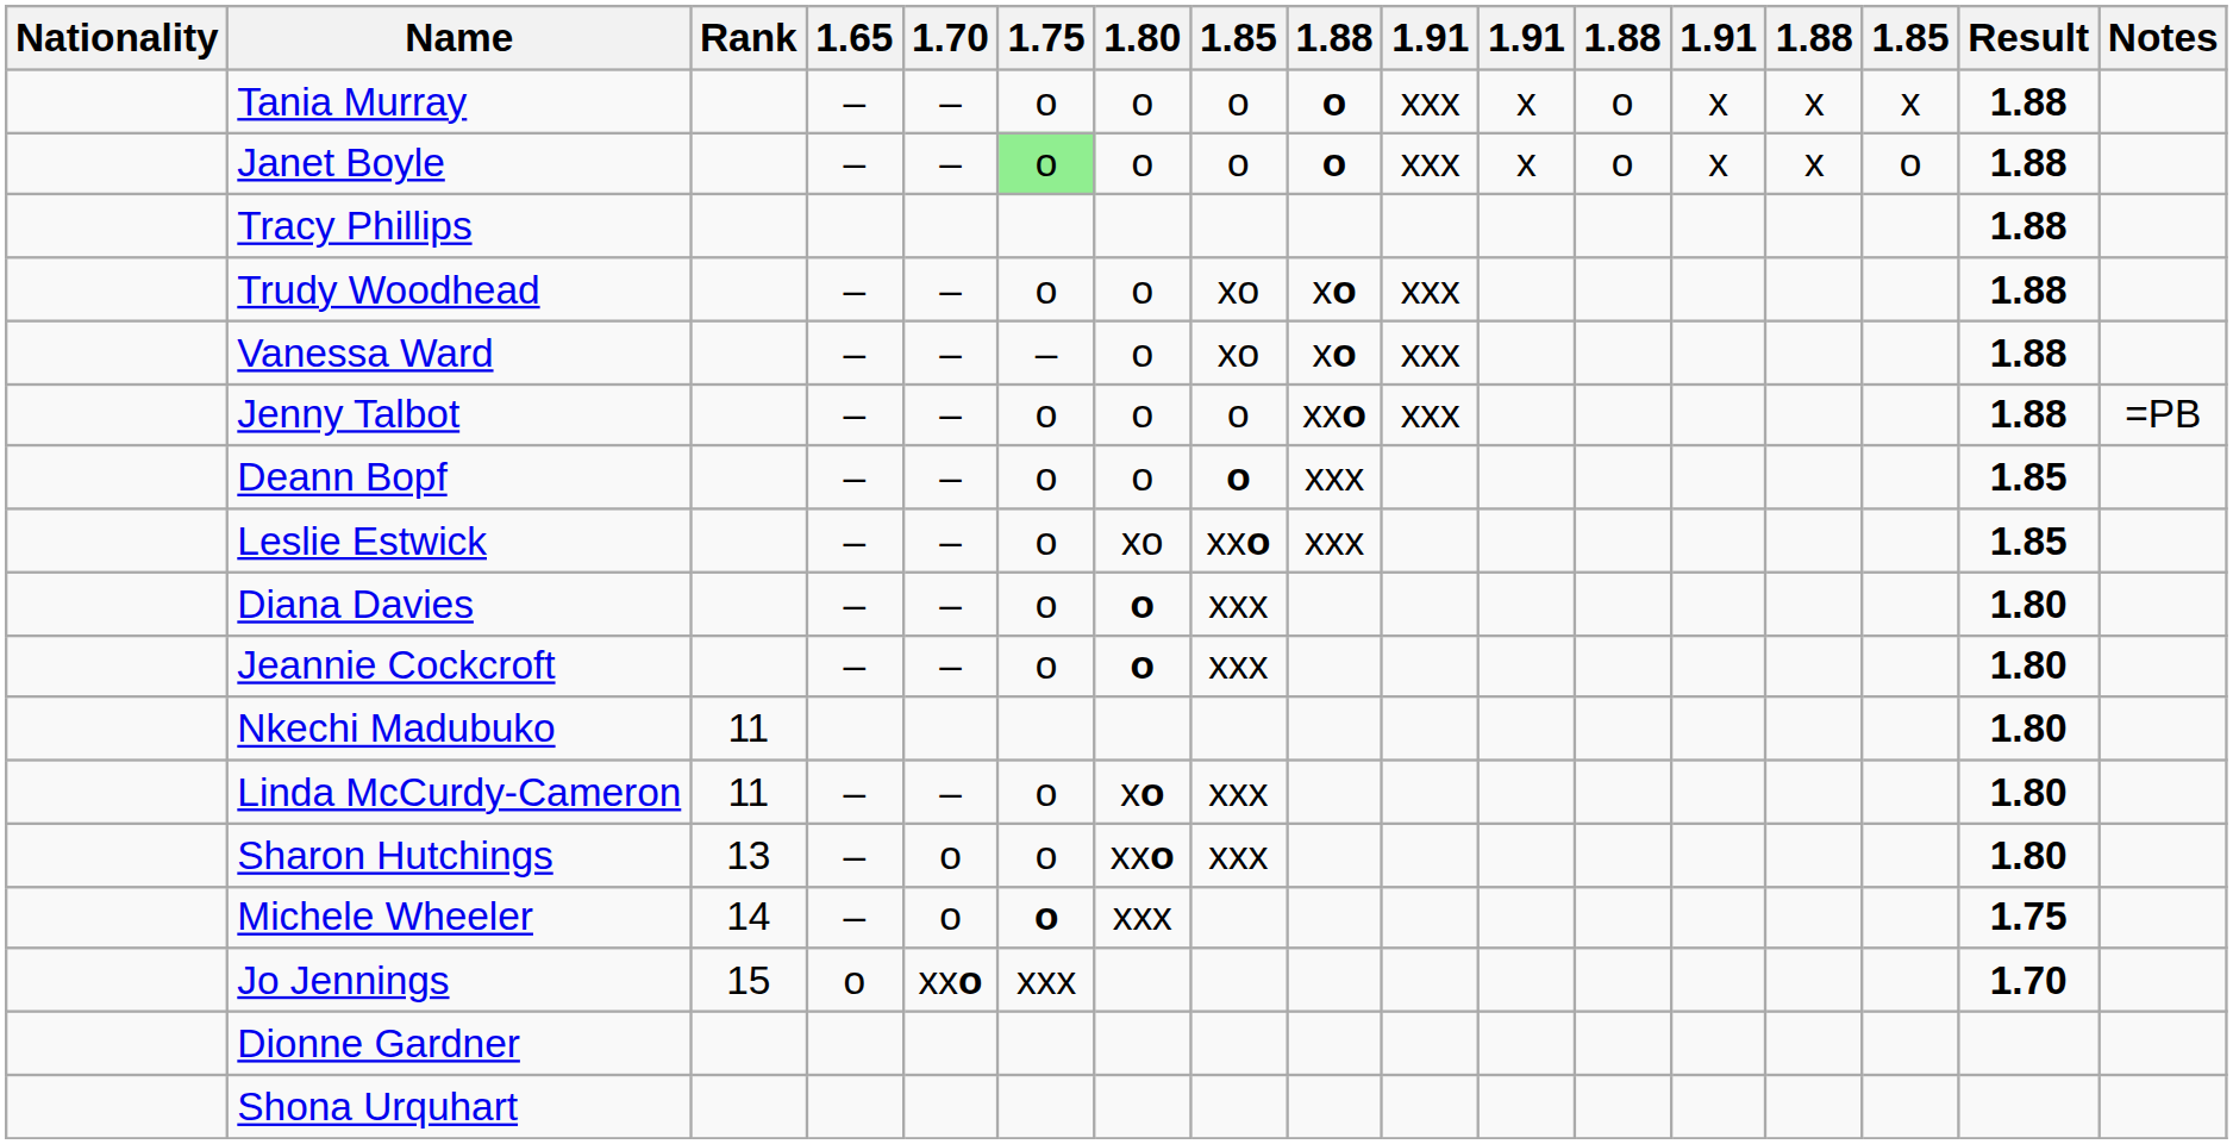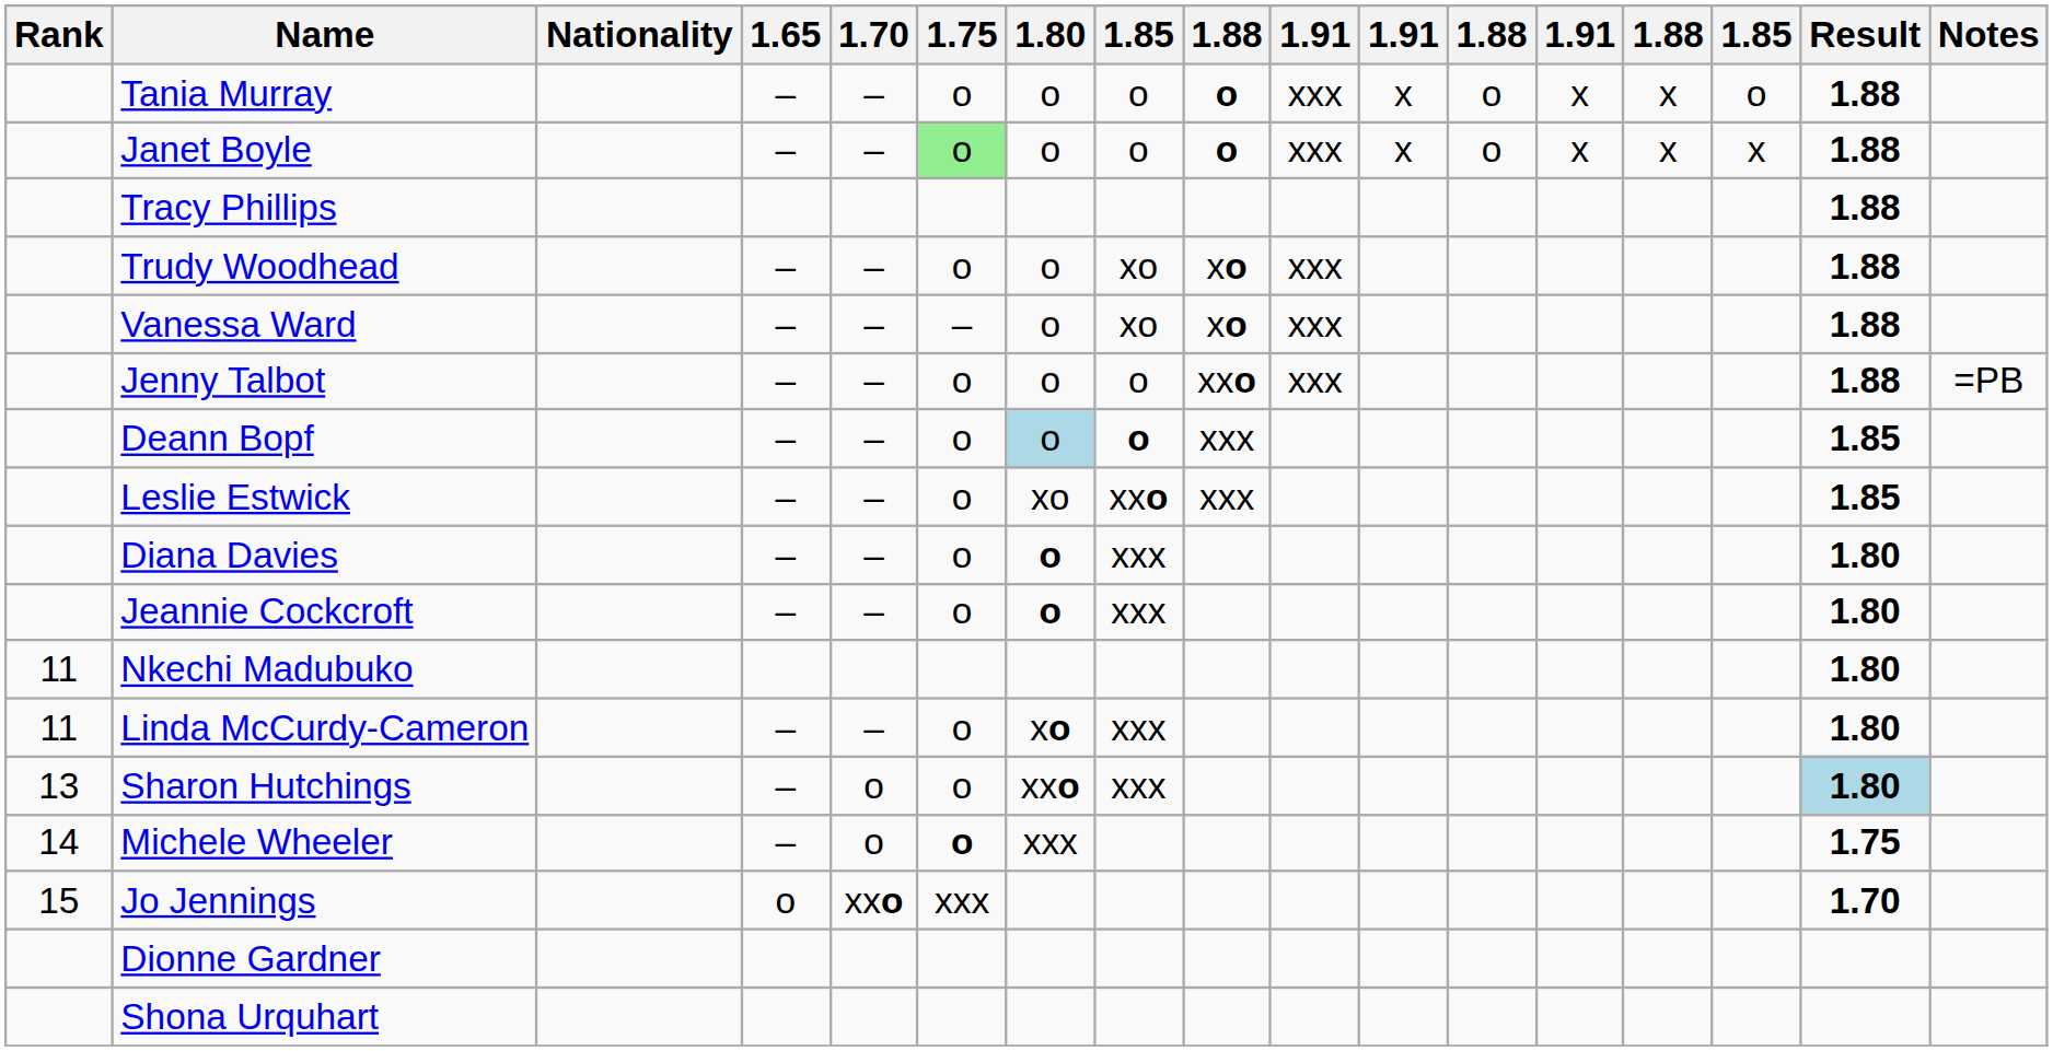 <table class="wikitable sortable" style=" text-align:center;font-size:90%">
 <tr>
+<th>Rank</th>
+<th>Name</th>
 <th>Nationality</th>
-<th>Name</th>
-<th>Rank</th>
 <th>1.65</th>
 <th>1.70</th>
 <th>1.75</th>
 <th>1.80</th>
 <th>1.85</th>
 <th>1.88</th>
 <th>1.91</th>
 <th>1.91</th>
 <th>1.88</th>
 <th>1.91</th>
 <th>1.88</th>
 <th>1.85</th>
 <th>Result</th>
 <th>Notes</th>
 </tr>
 <tr>
+<td></td>
+<td align=left><a href='#'>Tania Murray</a></td>
 <td align=left></td>
-<td align=left><a href='#'>Tania Murray</a></td>
-<td></td>
 <td>–</td>
 <td>–</td>
 <td>o</td>
+<td>o</td>
+<td>o</td>
+<td><strong>o</strong></td>
+<td>xxx</td>
+<td>x</td>
+<td>o</td>
+<td>x</td>
+<td>x</td>
+<td>o</td>
+<td><strong>1.88</strong></td>
+<td></td>
+</tr>
+<tr>
+<td></td>
+<td align=left><a href='#'>Janet Boyle</a></td>
+<td align=left></td>
+<td>–</td>
+<td>–</td>
+<td style="background: lightgreen;">o</td>
 <td>o</td>
 <td>o</td>
 <td><strong>o</strong></td>
 <td>xxx</td>
 <td>x</td>
 <td>o</td>
 <td>x</td>
 <td>x</td>
 <td>x</td>
 <td><strong>1.88</strong></td>
 <td></td>
 </tr>
 <tr>
+<td></td>
+<td align=left><a href='#'>Tracy Phillips</a></td>
 <td align=left></td>
-<td align=left><a href='#'>Janet Boyle</a></td>
-<td></td>
-<td>–</td>
-<td>–</td>
-<td style="background: lightgreen;">o</td>
-<td>o</td>
-<td>o</td>
-<td><strong>o</strong></td>
-<td>xxx</td>
-<td>x</td>
-<td>o</td>
-<td>x</td>
-<td>x</td>
-<td>o</td>
-<td><strong>1.88</strong></td>
-<td></td>
-</tr>
-<tr>
-<td align=left></td>
-<td align=left><a href='#'>Tracy Phillips</a></td>
-<td></td>
 <td></td>
 <td></td>
 <td></td>
 <td></td>
 <td></td>
 <td></td>
 <td></td>
 <td></td>
 <td></td>
 <td></td>
 <td></td>
 <td></td>
 <td><strong>1.88</strong></td>
 <td></td>
 </tr>
 <tr>
+<td></td>
+<td align=left><a href='#'>Trudy Woodhead</a></td>
 <td align=left></td>
-<td align=left><a href='#'>Trudy Woodhead</a></td>
-<td></td>
 <td>–</td>
 <td>–</td>
 <td>o</td>
 <td>o</td>
 <td>xo</td>
 <td>x<strong>o</strong></td>
 <td>xxx</td>
 <td></td>
 <td></td>
 <td></td>
 <td></td>
 <td></td>
 <td><strong>1.88</strong></td>
 <td></td>
 </tr>
 <tr>
+<td></td>
+<td align=left><a href='#'>Vanessa Ward</a></td>
 <td align=left></td>
-<td align=left><a href='#'>Vanessa Ward</a></td>
-<td></td>
 <td>–</td>
 <td>–</td>
 <td>–</td>
 <td>o</td>
 <td>xo</td>
 <td>x<strong>o</strong></td>
 <td>xxx</td>
 <td></td>
 <td></td>
 <td></td>
 <td></td>
 <td></td>
 <td><strong>1.88</strong></td>
 <td></td>
 </tr>
 <tr>
+<td></td>
+<td align=left><a href='#'>Jenny Talbot</a></td>
 <td align=left></td>
-<td align=left><a href='#'>Jenny Talbot</a></td>
-<td></td>
 <td>–</td>
 <td>–</td>
 <td>o</td>
 <td>o</td>
 <td>o</td>
 <td>xx<strong>o</strong></td>
 <td>xxx</td>
 <td></td>
 <td></td>
 <td></td>
 <td></td>
 <td></td>
 <td><strong>1.88</strong></td>
 <td>=PB</td>
 </tr>
 <tr>
+<td></td>
+<td align=left><a href='#'>Deann Bopf</a></td>
 <td align=left></td>
-<td align=left><a href='#'>Deann Bopf</a></td>
-<td></td>
 <td>–</td>
 <td>–</td>
 <td>o</td>
-<td>o</td>
+<td style="background: lightblue;">o</td>
 <td><strong>o</strong></td>
 <td>xxx</td>
 <td></td>
 <td></td>
 <td></td>
 <td></td>
 <td></td>
 <td></td>
 <td><strong>1.85</strong></td>
 <td></td>
 </tr>
 <tr>
+<td></td>
+<td align=left><a href='#'>Leslie Estwick</a></td>
 <td align=left></td>
-<td align=left><a href='#'>Leslie Estwick</a></td>
-<td></td>
 <td>–</td>
 <td>–</td>
 <td>o</td>
 <td>xo</td>
 <td>xx<strong>o</strong></td>
 <td>xxx</td>
 <td></td>
 <td></td>
 <td></td>
 <td></td>
 <td></td>
 <td></td>
 <td><strong>1.85</strong></td>
 <td></td>
 </tr>
 <tr>
+<td></td>
+<td align=left><a href='#'>Diana Davies</a></td>
 <td align=left></td>
-<td align=left><a href='#'>Diana Davies</a></td>
-<td></td>
 <td>–</td>
 <td>–</td>
 <td>o</td>
 <td><strong>o</strong></td>
 <td>xxx</td>
 <td></td>
 <td></td>
 <td></td>
 <td></td>
 <td></td>
 <td></td>
 <td></td>
 <td><strong>1.80</strong></td>
 <td></td>
 </tr>
 <tr>
+<td></td>
+<td align=left><a href='#'>Jeannie Cockcroft</a></td>
 <td align=left></td>
-<td align=left><a href='#'>Jeannie Cockcroft</a></td>
-<td></td>
 <td>–</td>
 <td>–</td>
 <td>o</td>
 <td><strong>o</strong></td>
 <td>xxx</td>
 <td></td>
 <td></td>
 <td></td>
 <td></td>
 <td></td>
 <td></td>
 <td></td>
 <td><strong>1.80</strong></td>
 <td></td>
 </tr>
 <tr>
+<td>11</td>
+<td align=left><a href='#'>Nkechi Madubuko</a></td>
 <td align=left></td>
-<td align=left><a href='#'>Nkechi Madubuko</a></td>
-<td>11</td>
 <td></td>
 <td></td>
 <td></td>
 <td></td>
 <td></td>
 <td></td>
 <td></td>
 <td></td>
 <td></td>
 <td></td>
 <td></td>
 <td></td>
 <td><strong>1.80</strong></td>
 <td></td>
 </tr>
 <tr>
+<td>11</td>
+<td align=left><a href='#'>Linda McCurdy-Cameron</a></td>
 <td align=left></td>
-<td align=left><a href='#'>Linda McCurdy-Cameron</a></td>
-<td>11</td>
 <td>–</td>
 <td>–</td>
 <td>o</td>
 <td>x<strong>o</strong></td>
 <td>xxx</td>
 <td></td>
 <td></td>
 <td></td>
 <td></td>
 <td></td>
 <td></td>
 <td></td>
 <td><strong>1.80</strong></td>
 <td></td>
 </tr>
 <tr>
+<td>13</td>
+<td align=left><a href='#'>Sharon Hutchings</a></td>
 <td align=left></td>
-<td align=left><a href='#'>Sharon Hutchings</a></td>
-<td>13</td>
 <td>–</td>
 <td>o</td>
 <td>o</td>
 <td>xx<strong>o</strong></td>
 <td>xxx</td>
 <td></td>
 <td></td>
 <td></td>
 <td></td>
 <td></td>
 <td></td>
 <td></td>
-<td><strong>1.80</strong></td>
+<td style="background: lightblue;"><strong>1.80</strong></td>
 <td></td>
 </tr>
 <tr>
+<td>14</td>
+<td align=left><a href='#'>Michele Wheeler</a></td>
 <td align=left></td>
-<td align=left><a href='#'>Michele Wheeler</a></td>
-<td>14</td>
 <td>–</td>
 <td>o</td>
 <td><strong>o</strong></td>
 <td>xxx</td>
 <td></td>
 <td></td>
 <td></td>
 <td></td>
 <td></td>
 <td></td>
 <td></td>
 <td></td>
 <td><strong>1.75</strong></td>
 <td></td>
 </tr>
 <tr>
+<td>15</td>
+<td align=left><a href='#'>Jo Jennings</a></td>
 <td align=left></td>
-<td align=left><a href='#'>Jo Jennings</a></td>
-<td>15</td>
 <td>o</td>
 <td>xx<strong>o</strong></td>
 <td>xxx</td>
 <td></td>
 <td></td>
 <td></td>
 <td></td>
 <td></td>
 <td></td>
 <td></td>
 <td></td>
 <td></td>
 <td><strong>1.70</strong></td>
 <td></td>
 </tr>
 <tr>
+<td></td>
+<td align=left><a href='#'>Dionne Gardner</a></td>
 <td align=left></td>
-<td align=left><a href='#'>Dionne Gardner</a></td>
-<td></td>
 <td></td>
 <td></td>
 <td></td>
 <td></td>
 <td></td>
 <td></td>
 <td></td>
 <td></td>
 <td></td>
 <td></td>
 <td></td>
 <td></td>
 <td><strong></strong></td>
 <td></td>
 </tr>
 <tr>
+<td></td>
+<td align=left><a href='#'>Shona Urquhart</a></td>
 <td align=left></td>
-<td align=left><a href='#'>Shona Urquhart</a></td>
-<td></td>
 <td></td>
 <td></td>
 <td></td>
 <td></td>
 <td></td>
 <td></td>
 <td></td>
 <td></td>
 <td></td>
 <td></td>
 <td></td>
 <td></td>
 <td><strong></strong></td>
 <td></td>
 </tr>
 </table>
